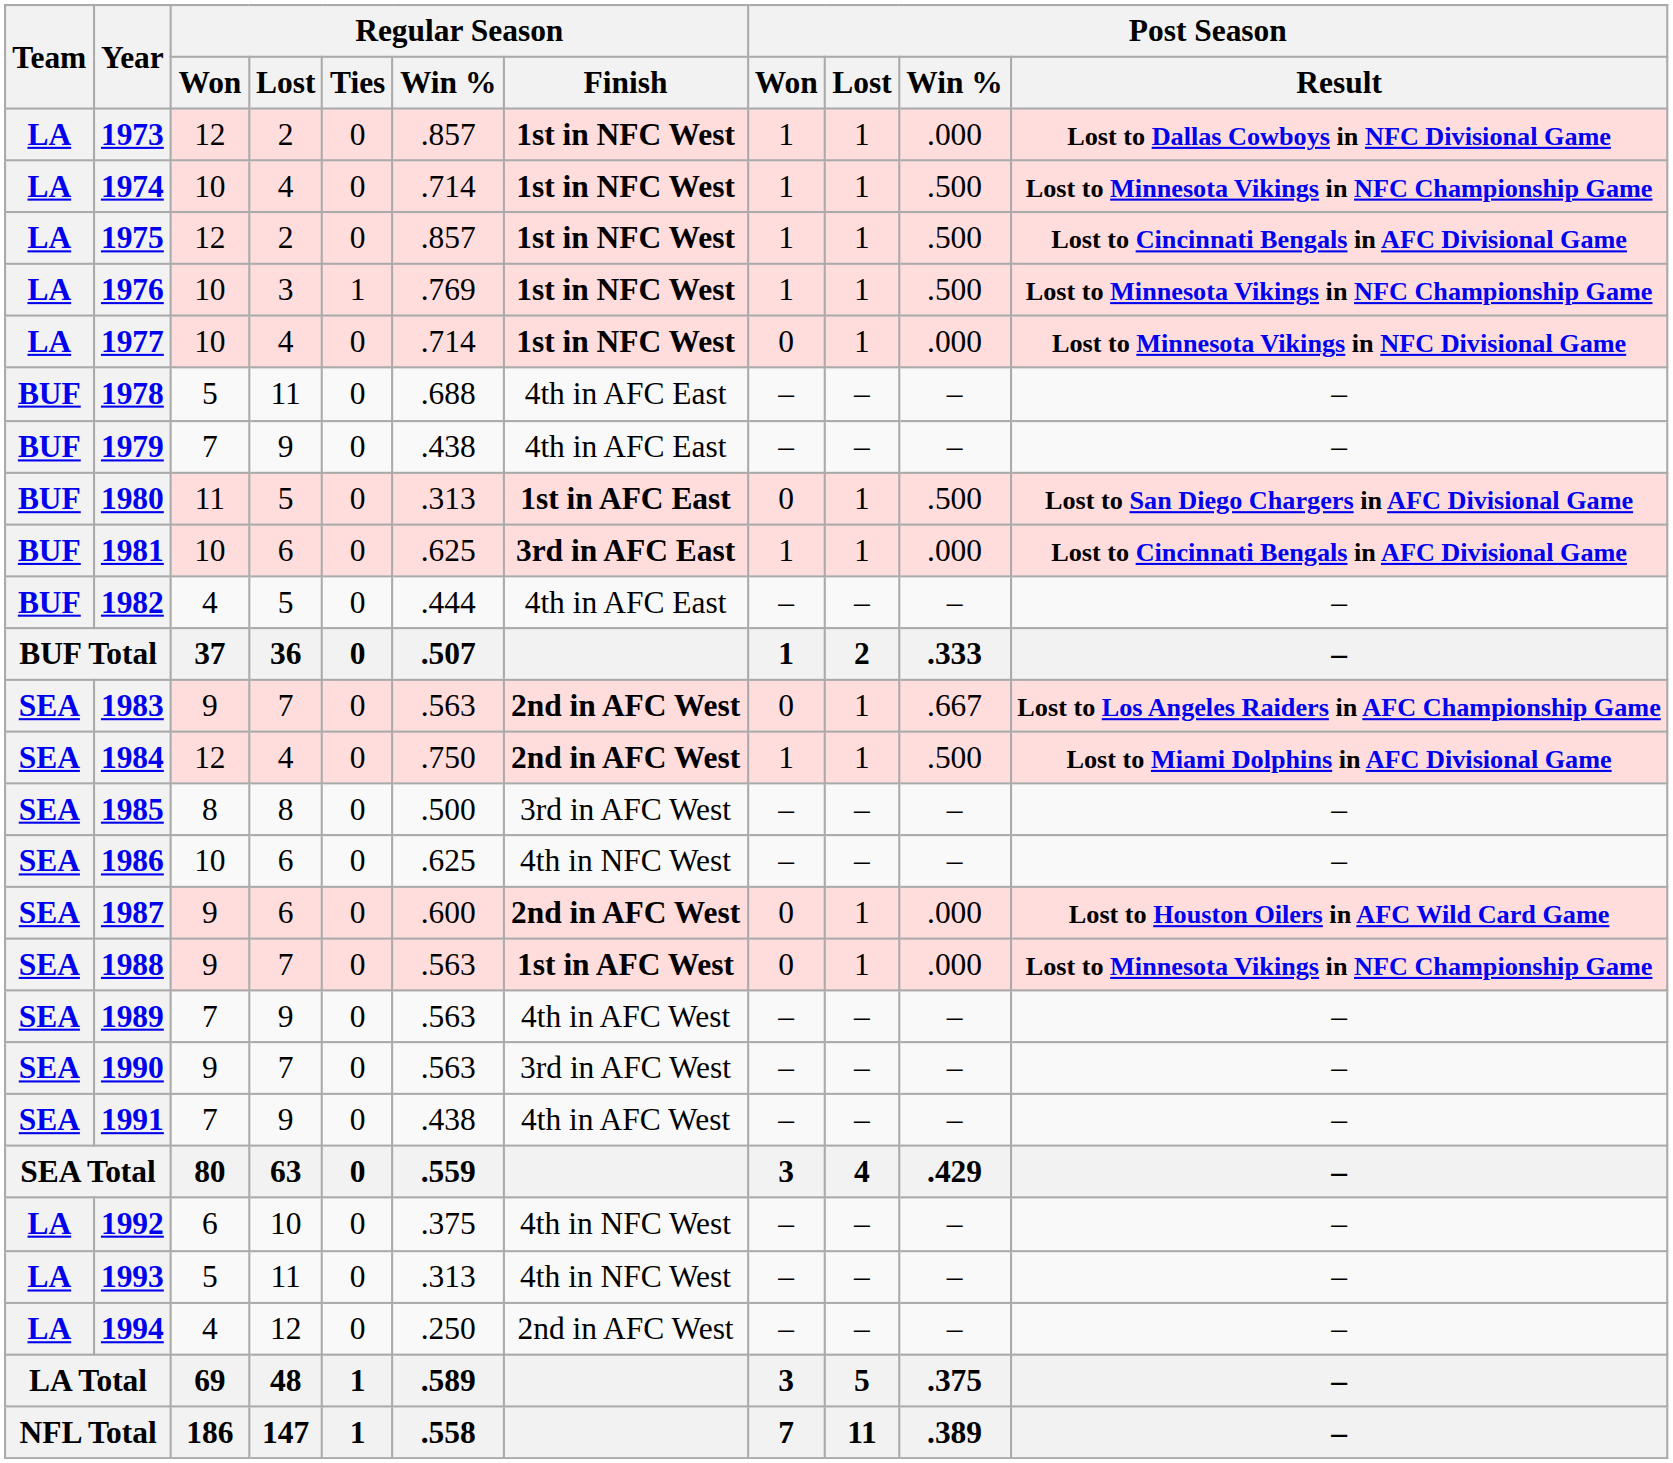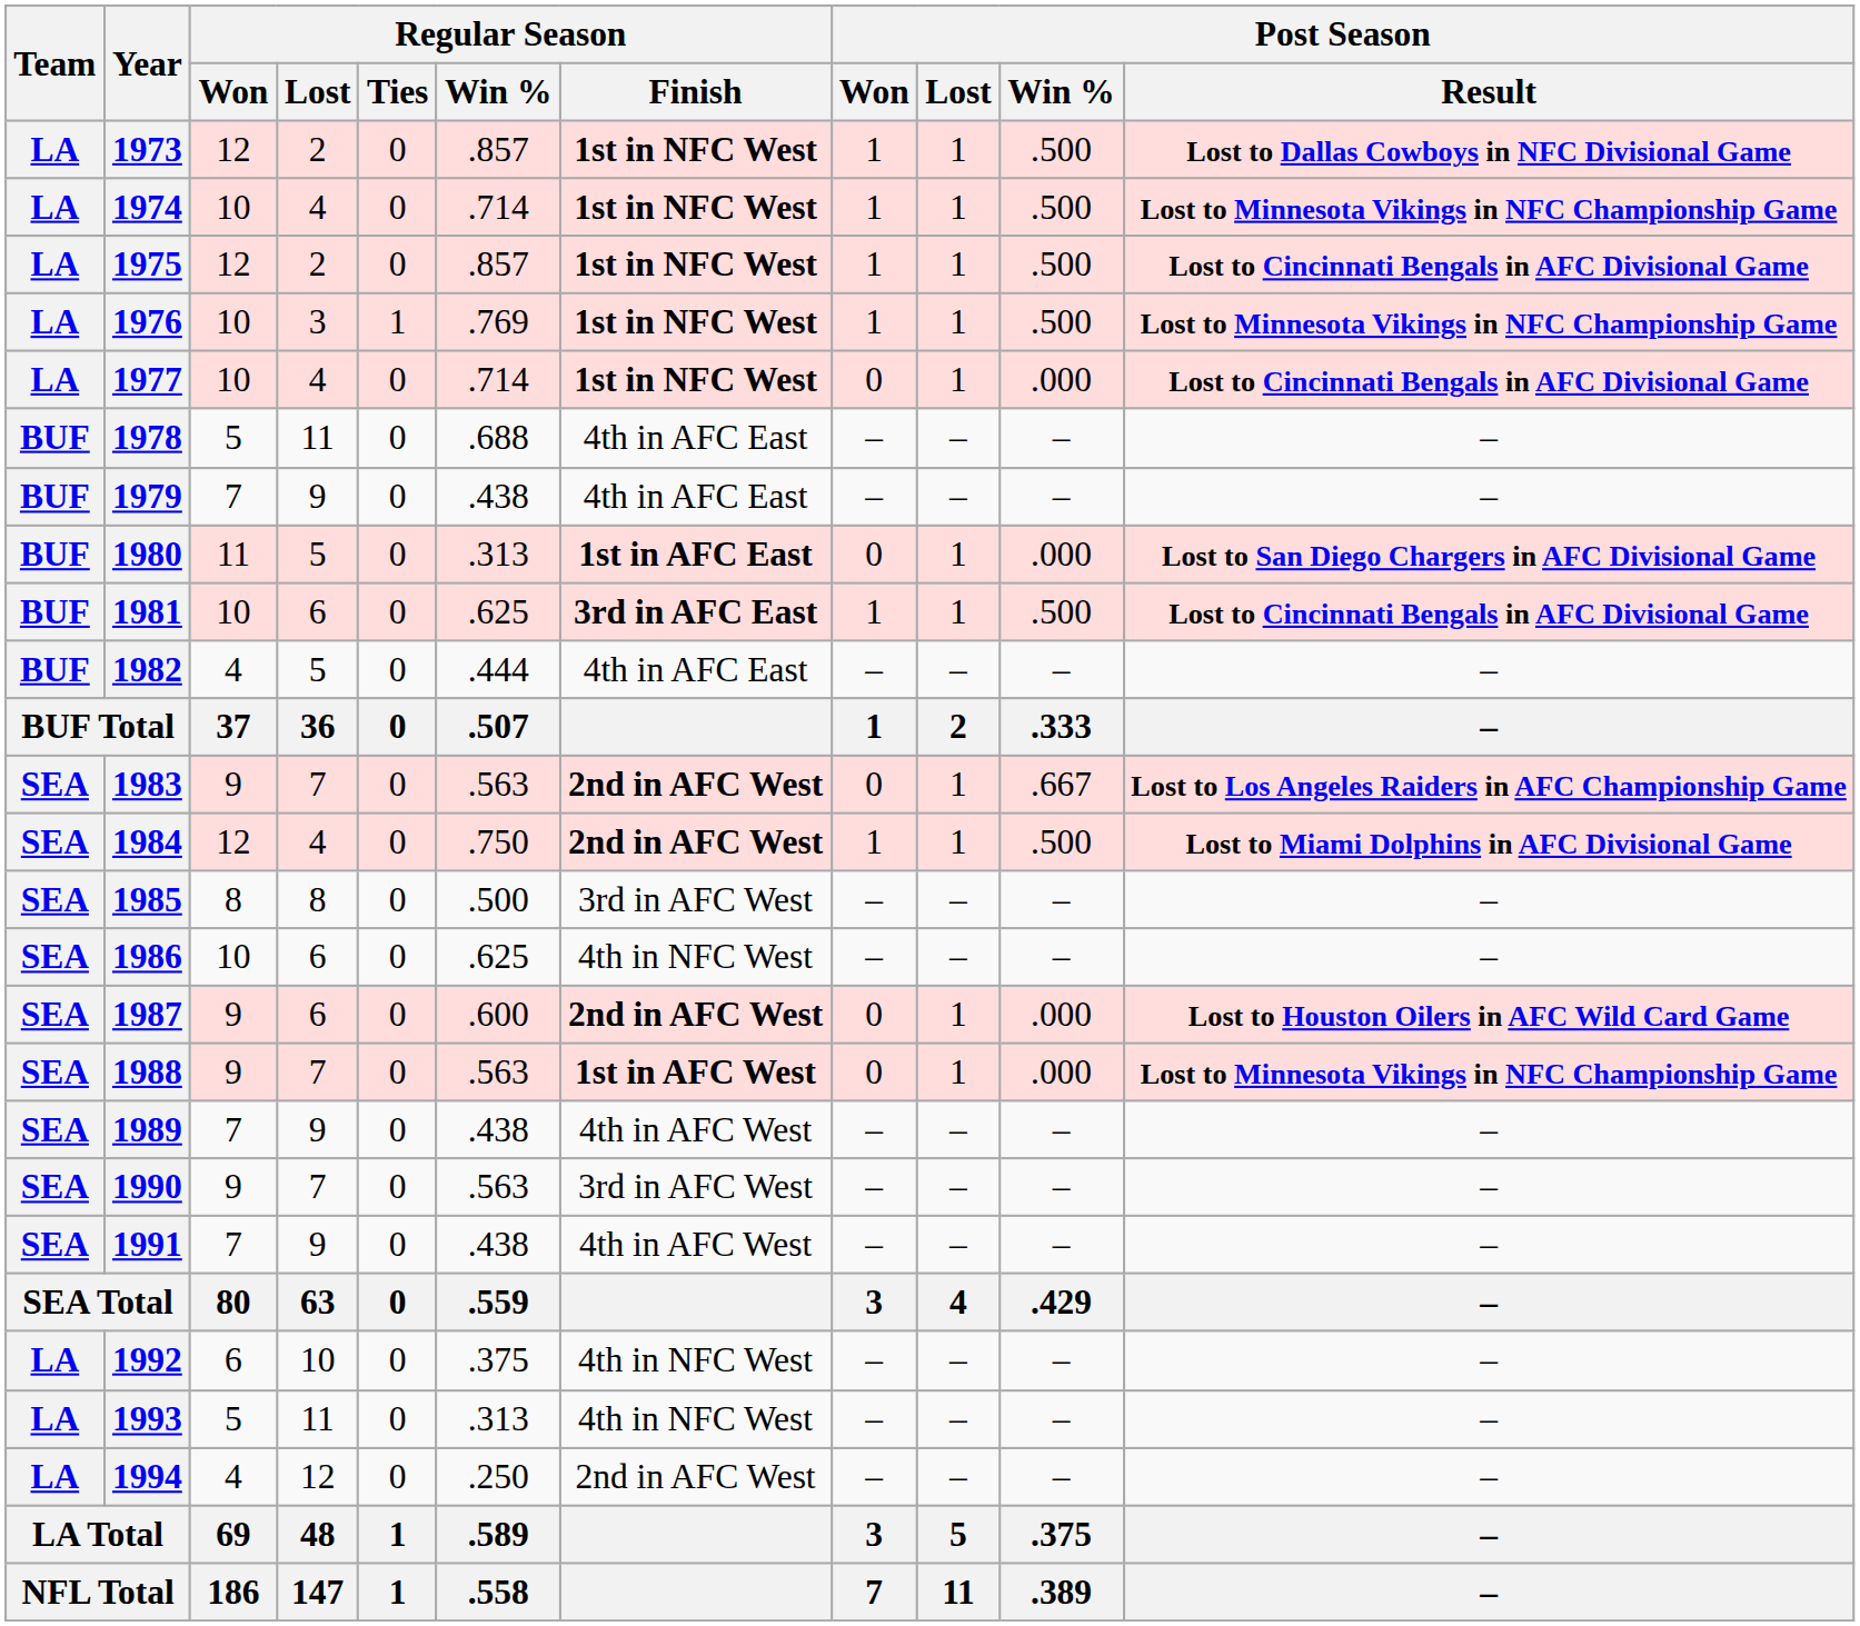 <table class="wikitable" style="font-size: 95%; text-align:center;">
 <tr>
 <th rowspan="2">Team</th>
 <th rowspan="2">Year</th>
 <th colspan="5">Regular Season</th>
 <th colspan="4">Post Season</th>
 </tr>
 <tr>
 <th>Won</th>
 <th>Lost</th>
 <th>Ties</th>
 <th>Win %</th>
 <th>Finish</th>
 <th>Won</th>
 <th>Lost</th>
 <th>Win %</th>
 <th>Result</th>
 </tr>
 <tr ! style="background:#fdd;">
 <th><a href='#'>LA</a></th>
 <th><a href='#'>1973</a></th>
 <td>12</td>
 <td>2</td>
 <td>0</td>
 <td>.857</td>
 <td><strong>1st in NFC West</strong></td>
 <td>1</td>
 <td>1</td>
-<td>.000</td>
+<td>.500</td>
 <td><small><strong>Lost to <a href='#'>Dallas Cowboys</a> in <a href='#'>NFC Divisional Game</a></strong></small></td>
 </tr>
 <tr ! style="background:#fdd;">
 <th><a href='#'>LA</a></th>
 <th><a href='#'>1974</a></th>
 <td>10</td>
 <td>4</td>
 <td>0</td>
 <td>.714</td>
 <td><strong>1st in NFC West</strong></td>
 <td>1</td>
 <td>1</td>
 <td>.500</td>
 <td><small><strong>Lost to <a href='#'>Minnesota Vikings</a> in <a href='#'>NFC Championship Game</a></strong></small></td>
 </tr>
 <tr ! style="background:#fdd;">
 <th><a href='#'>LA</a></th>
 <th><a href='#'>1975</a></th>
 <td>12</td>
 <td>2</td>
 <td>0</td>
 <td>.857</td>
 <td><strong>1st in NFC West</strong></td>
 <td>1</td>
 <td>1</td>
 <td>.500</td>
 <td><small><strong>Lost to <a href='#'>Cincinnati Bengals</a> in <a href='#'>AFC Divisional Game</a></strong></small></td>
 </tr>
 <tr ! style="background:#fdd;">
 <th><a href='#'>LA</a></th>
 <th><a href='#'>1976</a></th>
 <td>10</td>
 <td>3</td>
 <td>1</td>
 <td>.769</td>
 <td><strong>1st in NFC West</strong></td>
 <td>1</td>
 <td>1</td>
 <td>.500</td>
 <td><small><strong>Lost to <a href='#'>Minnesota Vikings</a> in <a href='#'>NFC Championship Game</a></strong></small></td>
 </tr>
 <tr ! style="background:#fdd;">
 <th><a href='#'>LA</a></th>
 <th><a href='#'>1977</a></th>
 <td>10</td>
 <td>4</td>
 <td>0</td>
 <td>.714</td>
 <td><strong>1st in NFC West</strong></td>
 <td>0</td>
 <td>1</td>
 <td>.000</td>
-<td><small><strong>Lost to <a href='#'>Minnesota Vikings</a> in <a href='#'>NFC Divisional Game</a></strong></small></td>
+<td><small><strong>Lost to <a href='#'>Cincinnati Bengals</a> in <a href='#'>AFC Divisional Game</a></strong></small></td>
 </tr>
 <tr>
 <th><a href='#'>BUF</a></th>
 <th><a href='#'>1978</a></th>
 <td>5</td>
 <td>11</td>
 <td>0</td>
 <td>.688</td>
 <td>4th in AFC East</td>
 <td>–</td>
 <td>–</td>
 <td>–</td>
 <td>–</td>
 </tr>
 <tr>
 <th><a href='#'>BUF</a></th>
 <th><a href='#'>1979</a></th>
 <td>7</td>
 <td>9</td>
 <td>0</td>
 <td>.438</td>
 <td>4th in AFC East</td>
 <td>–</td>
 <td>–</td>
 <td>–</td>
 <td>–</td>
 </tr>
 <tr ! style="background:#fdd;">
 <th><a href='#'>BUF</a></th>
 <th><a href='#'>1980</a></th>
 <td>11</td>
 <td>5</td>
 <td>0</td>
 <td>.313</td>
 <td><strong>1st in AFC East</strong></td>
 <td>0</td>
 <td>1</td>
-<td>.500</td>
+<td>.000</td>
 <td><small><strong>Lost to <a href='#'>San Diego Chargers</a> in <a href='#'>AFC Divisional Game</a></strong></small></td>
 </tr>
 <tr ! style="background:#fdd;">
 <th><a href='#'>BUF</a></th>
 <th><a href='#'>1981</a></th>
 <td>10</td>
 <td>6</td>
 <td>0</td>
 <td>.625</td>
 <td><strong>3rd in AFC East</strong></td>
 <td>1</td>
 <td>1</td>
-<td>.000</td>
+<td>.500</td>
 <td><small><strong>Lost to <a href='#'>Cincinnati Bengals</a> in <a href='#'>AFC Divisional Game</a></strong></small></td>
 </tr>
 <tr>
 <th><a href='#'>BUF</a></th>
 <th><a href='#'>1982</a></th>
 <td>4</td>
 <td>5</td>
 <td>0</td>
 <td>.444</td>
 <td>4th in AFC East</td>
 <td>–</td>
 <td>–</td>
 <td>–</td>
 <td>–</td>
 </tr>
 <tr>
 <th colspan="2">BUF Total</th>
 <th>37</th>
 <th>36</th>
 <th>0</th>
 <th>.507</th>
 <th></th>
 <th>1</th>
 <th>2</th>
 <th>.333</th>
 <th>–</th>
 </tr>
 <tr ! style="background:#fdd;">
 <th><a href='#'>SEA</a></th>
 <th><a href='#'>1983</a></th>
 <td>9</td>
 <td>7</td>
 <td>0</td>
 <td>.563</td>
 <td><strong>2nd in AFC West</strong></td>
 <td>0</td>
 <td>1</td>
 <td>.667</td>
 <td><small><strong>Lost to <a href='#'>Los Angeles Raiders</a> in <a href='#'>AFC Championship Game</a></strong></small></td>
 </tr>
 <tr ! style="background:#fdd;">
 <th><a href='#'>SEA</a></th>
 <th><a href='#'>1984</a></th>
 <td>12</td>
 <td>4</td>
 <td>0</td>
 <td>.750</td>
 <td><strong>2nd in AFC West</strong></td>
 <td>1</td>
 <td>1</td>
 <td>.500</td>
 <td><small><strong>Lost to <a href='#'>Miami Dolphins</a> in <a href='#'>AFC Divisional Game</a></strong></small></td>
 </tr>
 <tr>
 <th><a href='#'>SEA</a></th>
 <th><a href='#'>1985</a></th>
 <td>8</td>
 <td>8</td>
 <td>0</td>
 <td>.500</td>
 <td>3rd in AFC West</td>
 <td>–</td>
 <td>–</td>
 <td>–</td>
 <td>–</td>
 </tr>
 <tr>
 <th><a href='#'>SEA</a></th>
 <th><a href='#'>1986</a></th>
 <td>10</td>
 <td>6</td>
 <td>0</td>
 <td>.625</td>
 <td>4th in NFC West</td>
 <td>–</td>
 <td>–</td>
 <td>–</td>
 <td>–</td>
 </tr>
 <tr ! style="background:#fdd;">
 <th><a href='#'>SEA</a></th>
 <th><a href='#'>1987</a></th>
 <td>9</td>
 <td>6</td>
 <td>0</td>
 <td>.600</td>
 <td><strong>2nd in AFC West</strong></td>
 <td>0</td>
 <td>1</td>
 <td>.000</td>
 <td><small><strong>Lost to <a href='#'>Houston Oilers</a> in <a href='#'>AFC Wild Card Game</a></strong></small></td>
 </tr>
 <tr ! style="background:#fdd;">
 <th><a href='#'>SEA</a></th>
 <th><a href='#'>1988</a></th>
 <td>9</td>
 <td>7</td>
 <td>0</td>
 <td>.563</td>
 <td><strong>1st in AFC West</strong></td>
 <td>0</td>
 <td>1</td>
 <td>.000</td>
 <td><small><strong>Lost to <a href='#'>Minnesota Vikings</a> in <a href='#'>NFC Championship Game</a></strong></small></td>
 </tr>
 <tr>
 <th><a href='#'>SEA</a></th>
 <th><a href='#'>1989</a></th>
 <td>7</td>
 <td>9</td>
 <td>0</td>
-<td>.563</td>
+<td>.438</td>
 <td>4th in AFC West</td>
 <td>–</td>
 <td>–</td>
 <td>–</td>
 <td>–</td>
 </tr>
 <tr>
 <th><a href='#'>SEA</a></th>
 <th><a href='#'>1990</a></th>
 <td>9</td>
 <td>7</td>
 <td>0</td>
 <td>.563</td>
 <td>3rd in AFC West</td>
 <td>–</td>
 <td>–</td>
 <td>–</td>
 <td>–</td>
 </tr>
 <tr>
 <th><a href='#'>SEA</a></th>
 <th><a href='#'>1991</a></th>
 <td>7</td>
 <td>9</td>
 <td>0</td>
 <td>.438</td>
 <td>4th in AFC West</td>
 <td>–</td>
 <td>–</td>
 <td>–</td>
 <td>–</td>
 </tr>
 <tr>
 <th colspan="2">SEA Total</th>
 <th>80</th>
 <th>63</th>
 <th>0</th>
 <th>.559</th>
 <th></th>
 <th>3</th>
 <th>4</th>
 <th>.429</th>
 <th>–</th>
 </tr>
 <tr>
 <th><a href='#'>LA</a></th>
 <th><a href='#'>1992</a></th>
 <td>6</td>
 <td>10</td>
 <td>0</td>
 <td>.375</td>
 <td>4th in NFC West</td>
 <td>–</td>
 <td>–</td>
 <td>–</td>
 <td>–</td>
 </tr>
 <tr>
 <th><a href='#'>LA</a></th>
 <th><a href='#'>1993</a></th>
 <td>5</td>
 <td>11</td>
 <td>0</td>
 <td>.313</td>
 <td>4th in NFC West</td>
 <td>–</td>
 <td>–</td>
 <td>–</td>
 <td>–</td>
 </tr>
 <tr>
 <th><a href='#'>LA</a></th>
 <th><a href='#'>1994</a></th>
 <td>4</td>
 <td>12</td>
 <td>0</td>
 <td>.250</td>
 <td>2nd in AFC West</td>
 <td>–</td>
 <td>–</td>
 <td>–</td>
 <td>–</td>
 </tr>
 <tr>
 <th colspan="2">LA Total</th>
 <th>69</th>
 <th>48</th>
 <th>1</th>
 <th>.589</th>
 <th></th>
 <th>3</th>
 <th>5</th>
 <th>.375</th>
 <th>–</th>
 </tr>
 <tr>
 <th colspan="2">NFL Total</th>
 <th>186</th>
 <th>147</th>
 <th>1</th>
 <th>.558</th>
 <th></th>
 <th>7</th>
 <th>11</th>
 <th>.389</th>
 <th>–</th>
 </tr>
 </table>
